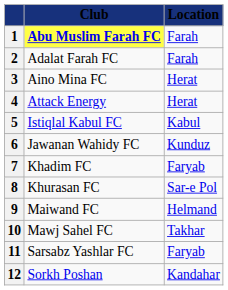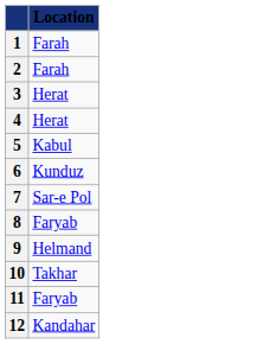 <table class="wikitable sortable" style="text-align:left">
 <tr>
 <th style="background:#17317c;"></th>
-<th style="background:#17317c;"><span>Club</span></th>
 <th style="background:#17317c;"><span>Location</span></th>
 </tr>
 <tr>
 <th>1</th>
-<td bgcolor=#ffff44><strong><a href='#'>Abu Muslim Farah FC</a></strong></td>
 <td><a href='#'>Farah</a></td>
 </tr>
 <tr>
 <th>2</th>
-<td>Adalat Farah FC</td>
 <td><a href='#'>Farah</a></td>
 </tr>
 <tr>
 <th>3</th>
-<td>Aino Mina FC</td>
 <td><a href='#'>Herat</a></td>
 </tr>
 <tr>
 <th>4</th>
-<td><a href='#'>Attack Energy</a></td>
 <td><a href='#'>Herat</a></td>
 </tr>
 <tr>
 <th>5</th>
-<td><a href='#'>Istiqlal Kabul FC</a></td>
 <td><a href='#'>Kabul</a></td>
 </tr>
 <tr>
 <th>6</th>
-<td>Jawanan Wahidy FC</td>
 <td><a href='#'>Kunduz</a></td>
 </tr>
 <tr>
 <th>7</th>
-<td>Khadim FC</td>
+<td><a href='#'>Sar-e Pol</a></td>
+</tr>
+<tr>
+<th>8</th>
 <td><a href='#'>Faryab</a></td>
 </tr>
 <tr>
-<th>8</th>
-<td>Khurasan FC</td>
-<td><a href='#'>Sar-e Pol</a></td>
-</tr>
-<tr>
 <th>9</th>
-<td>Maiwand FC</td>
 <td><a href='#'>Helmand</a></td>
 </tr>
 <tr>
 <th>10</th>
-<td>Mawj Sahel FC</td>
 <td><a href='#'>Takhar</a></td>
 </tr>
 <tr>
 <th>11</th>
-<td>Sarsabz Yashlar FC</td>
 <td><a href='#'>Faryab</a></td>
 </tr>
 <tr>
 <th>12</th>
-<td><a href='#'>Sorkh Poshan</a></td>
 <td><a href='#'>Kandahar</a></td>
 </tr>
 </table>
